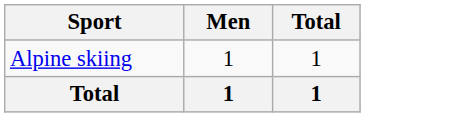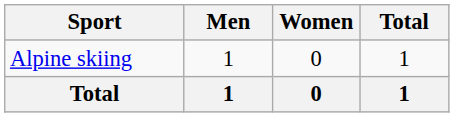 <table class="wikitable sortable" style="text-align:center;">
 <tr>
 <th width=120>Sport</th>
 <th width=55>Men</th>
+<th width=55>Women</th>
 <th width=55>Total</th>
 </tr>
 <tr>
 <td align=left><a href='#'>Alpine skiing</a></td>
 <td>1</td>
+<td>0</td>
 <td>1</td>
 </tr>
 <tr>
 <th>Total</th>
 <th>1</th>
+<th>0</th>
 <th>1</th>
 </tr>
 </table>
